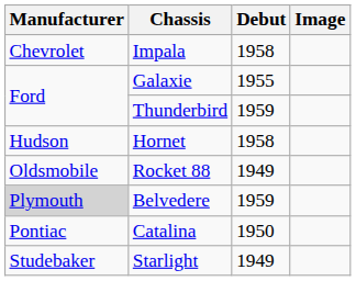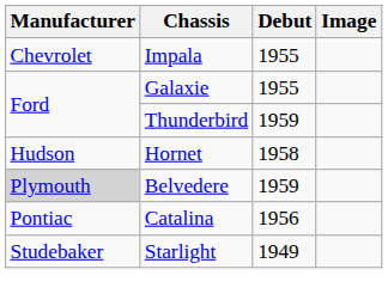 <table class="wikitable">
 <tr>
 <th>Manufacturer</th>
 <th>Chassis</th>
 <th>Debut</th>
 <th>Image</th>
 </tr>
 <tr>
 <td><a href='#'>Chevrolet</a></td>
 <td><a href='#'>Impala</a></td>
-<td>1958</td>
+<td>1955</td>
 <td></td>
 </tr>
 <tr>
 <td rowspan="2"><a href='#'>Ford</a></td>
 <td><a href='#'>Galaxie</a></td>
 <td>1955</td>
 <td></td>
 </tr>
 <tr>
 <td><a href='#'>Thunderbird</a></td>
 <td>1959</td>
 <td></td>
 </tr>
 <tr>
 <td><a href='#'>Hudson</a></td>
 <td><a href='#'>Hornet</a></td>
 <td>1958</td>
 <td></td>
 </tr>
 <tr>
-<td><a href='#'>Oldsmobile</a></td>
-<td><a href='#'>Rocket 88</a></td>
-<td>1949</td>
-<td></td>
-</tr>
-<tr>
 <td style="background: lightgrey;"><a href='#'>Plymouth</a></td>
 <td><a href='#'>Belvedere</a></td>
 <td>1959</td>
 <td></td>
 </tr>
 <tr>
 <td><a href='#'>Pontiac</a></td>
 <td><a href='#'>Catalina</a></td>
-<td>1950</td>
+<td>1956</td>
 <td></td>
 </tr>
 <tr>
 <td><a href='#'>Studebaker</a></td>
 <td><a href='#'>Starlight</a></td>
 <td>1949</td>
 <td></td>
 </tr>
 </table>
